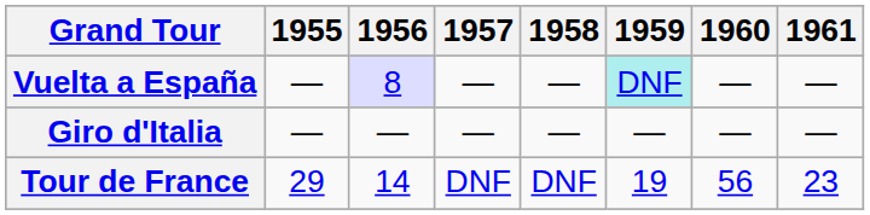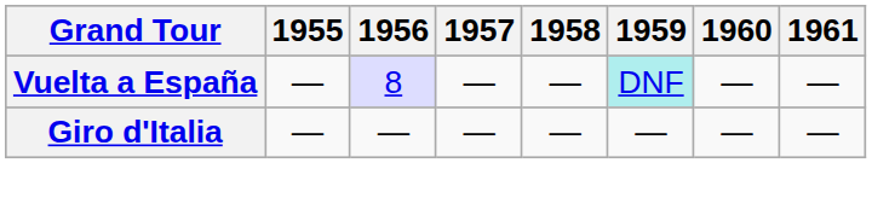 <table class="wikitable plainrowheaders">
 <tr>
 <th scope="col"><a href='#'>Grand Tour</a></th>
 <th scope="col">1955</th>
 <th scope="col">1956</th>
 <th scope="col">1957</th>
 <th scope="col">1958</th>
 <th scope="col">1959</th>
 <th scope="col">1960</th>
 <th scope="col">1961</th>
 </tr>
 <tr style="text-align:center;">
 <th scope="row"> <a href='#'>Vuelta a España</a></th>
 <td>—</td>
 <td style="background:#ddf;"><a href='#'>8</a></td>
 <td>—</td>
 <td>—</td>
 <td style="background: paleturquoise;"><a href='#'>DNF</a></td>
 <td>—</td>
 <td>—</td>
 </tr>
 <tr style="text-align:center;">
 <th scope="row"> <a href='#'>Giro d'Italia</a></th>
 <td>—</td>
 <td>—</td>
 <td>—</td>
 <td>—</td>
 <td>—</td>
 <td>—</td>
 <td>—</td>
 </tr>
-<tr style="text-align:center;">
-<th scope="row"> <a href='#'>Tour de France</a></th>
-<td><a href='#'>29</a></td>
-<td><a href='#'>14</a></td>
-<td><a href='#'>DNF</a></td>
-<td><a href='#'>DNF</a></td>
-<td><a href='#'>19</a></td>
-<td><a href='#'>56</a></td>
-<td><a href='#'>23</a></td>
-</tr>
 </table>
